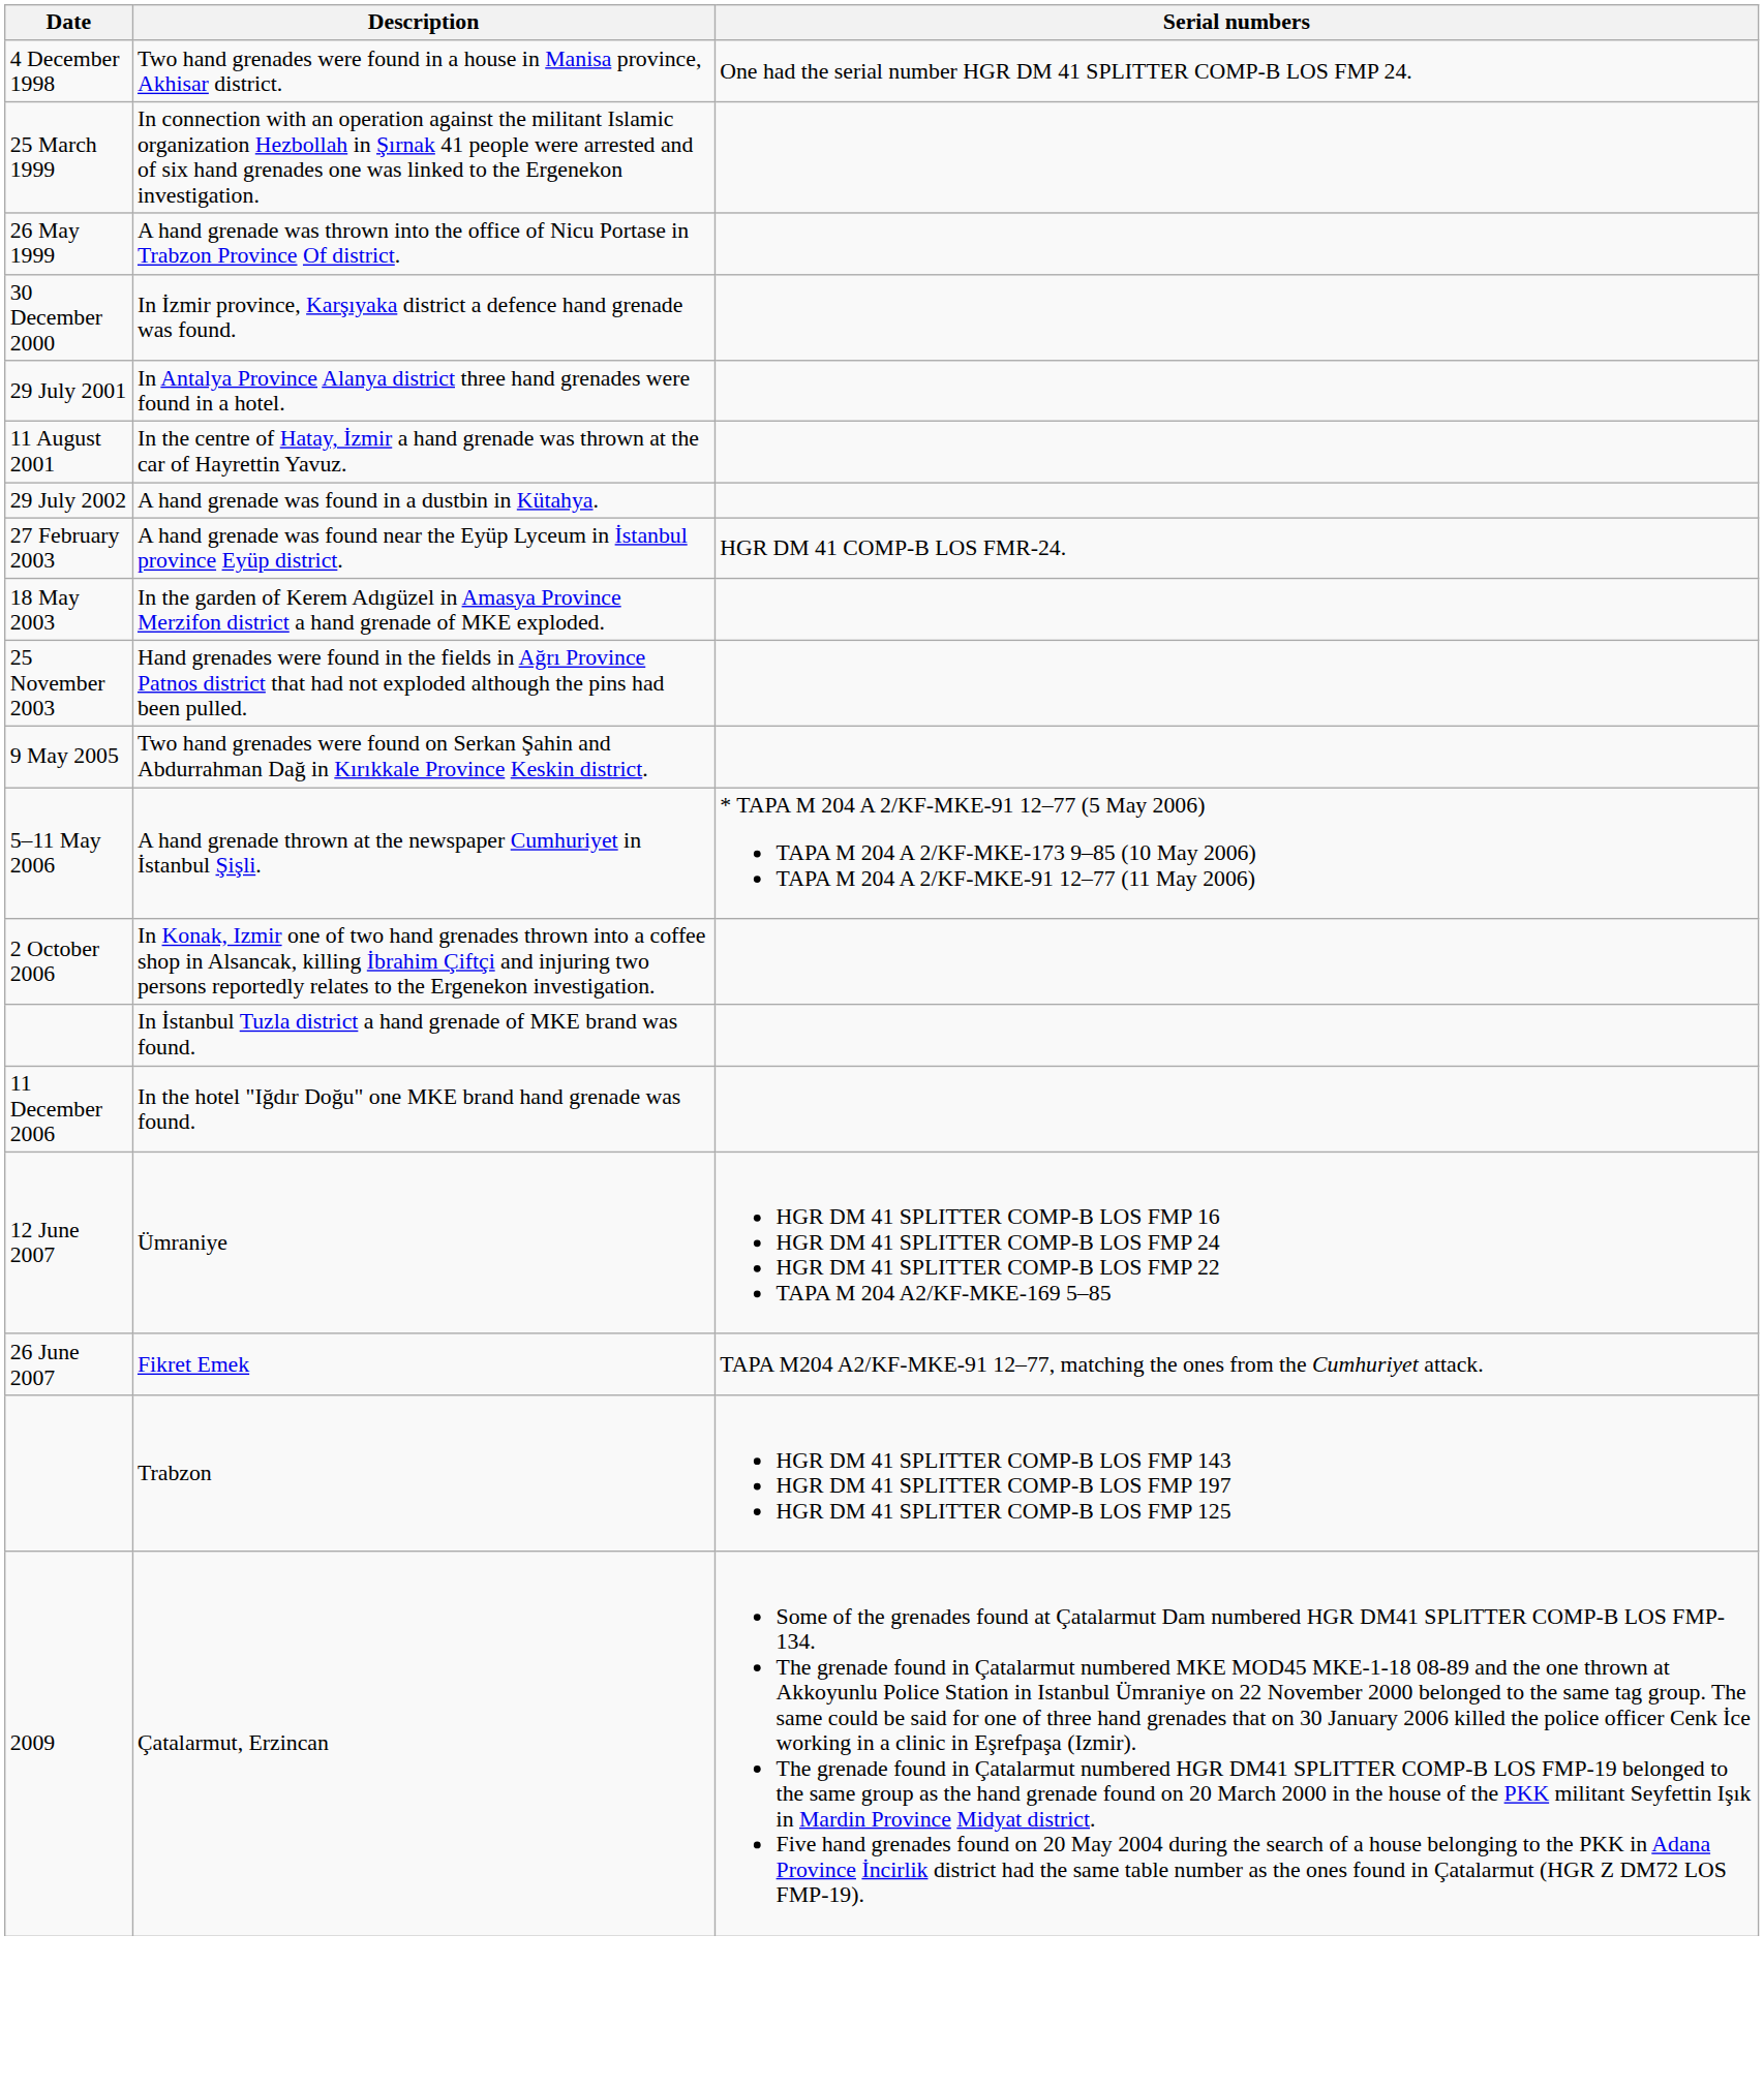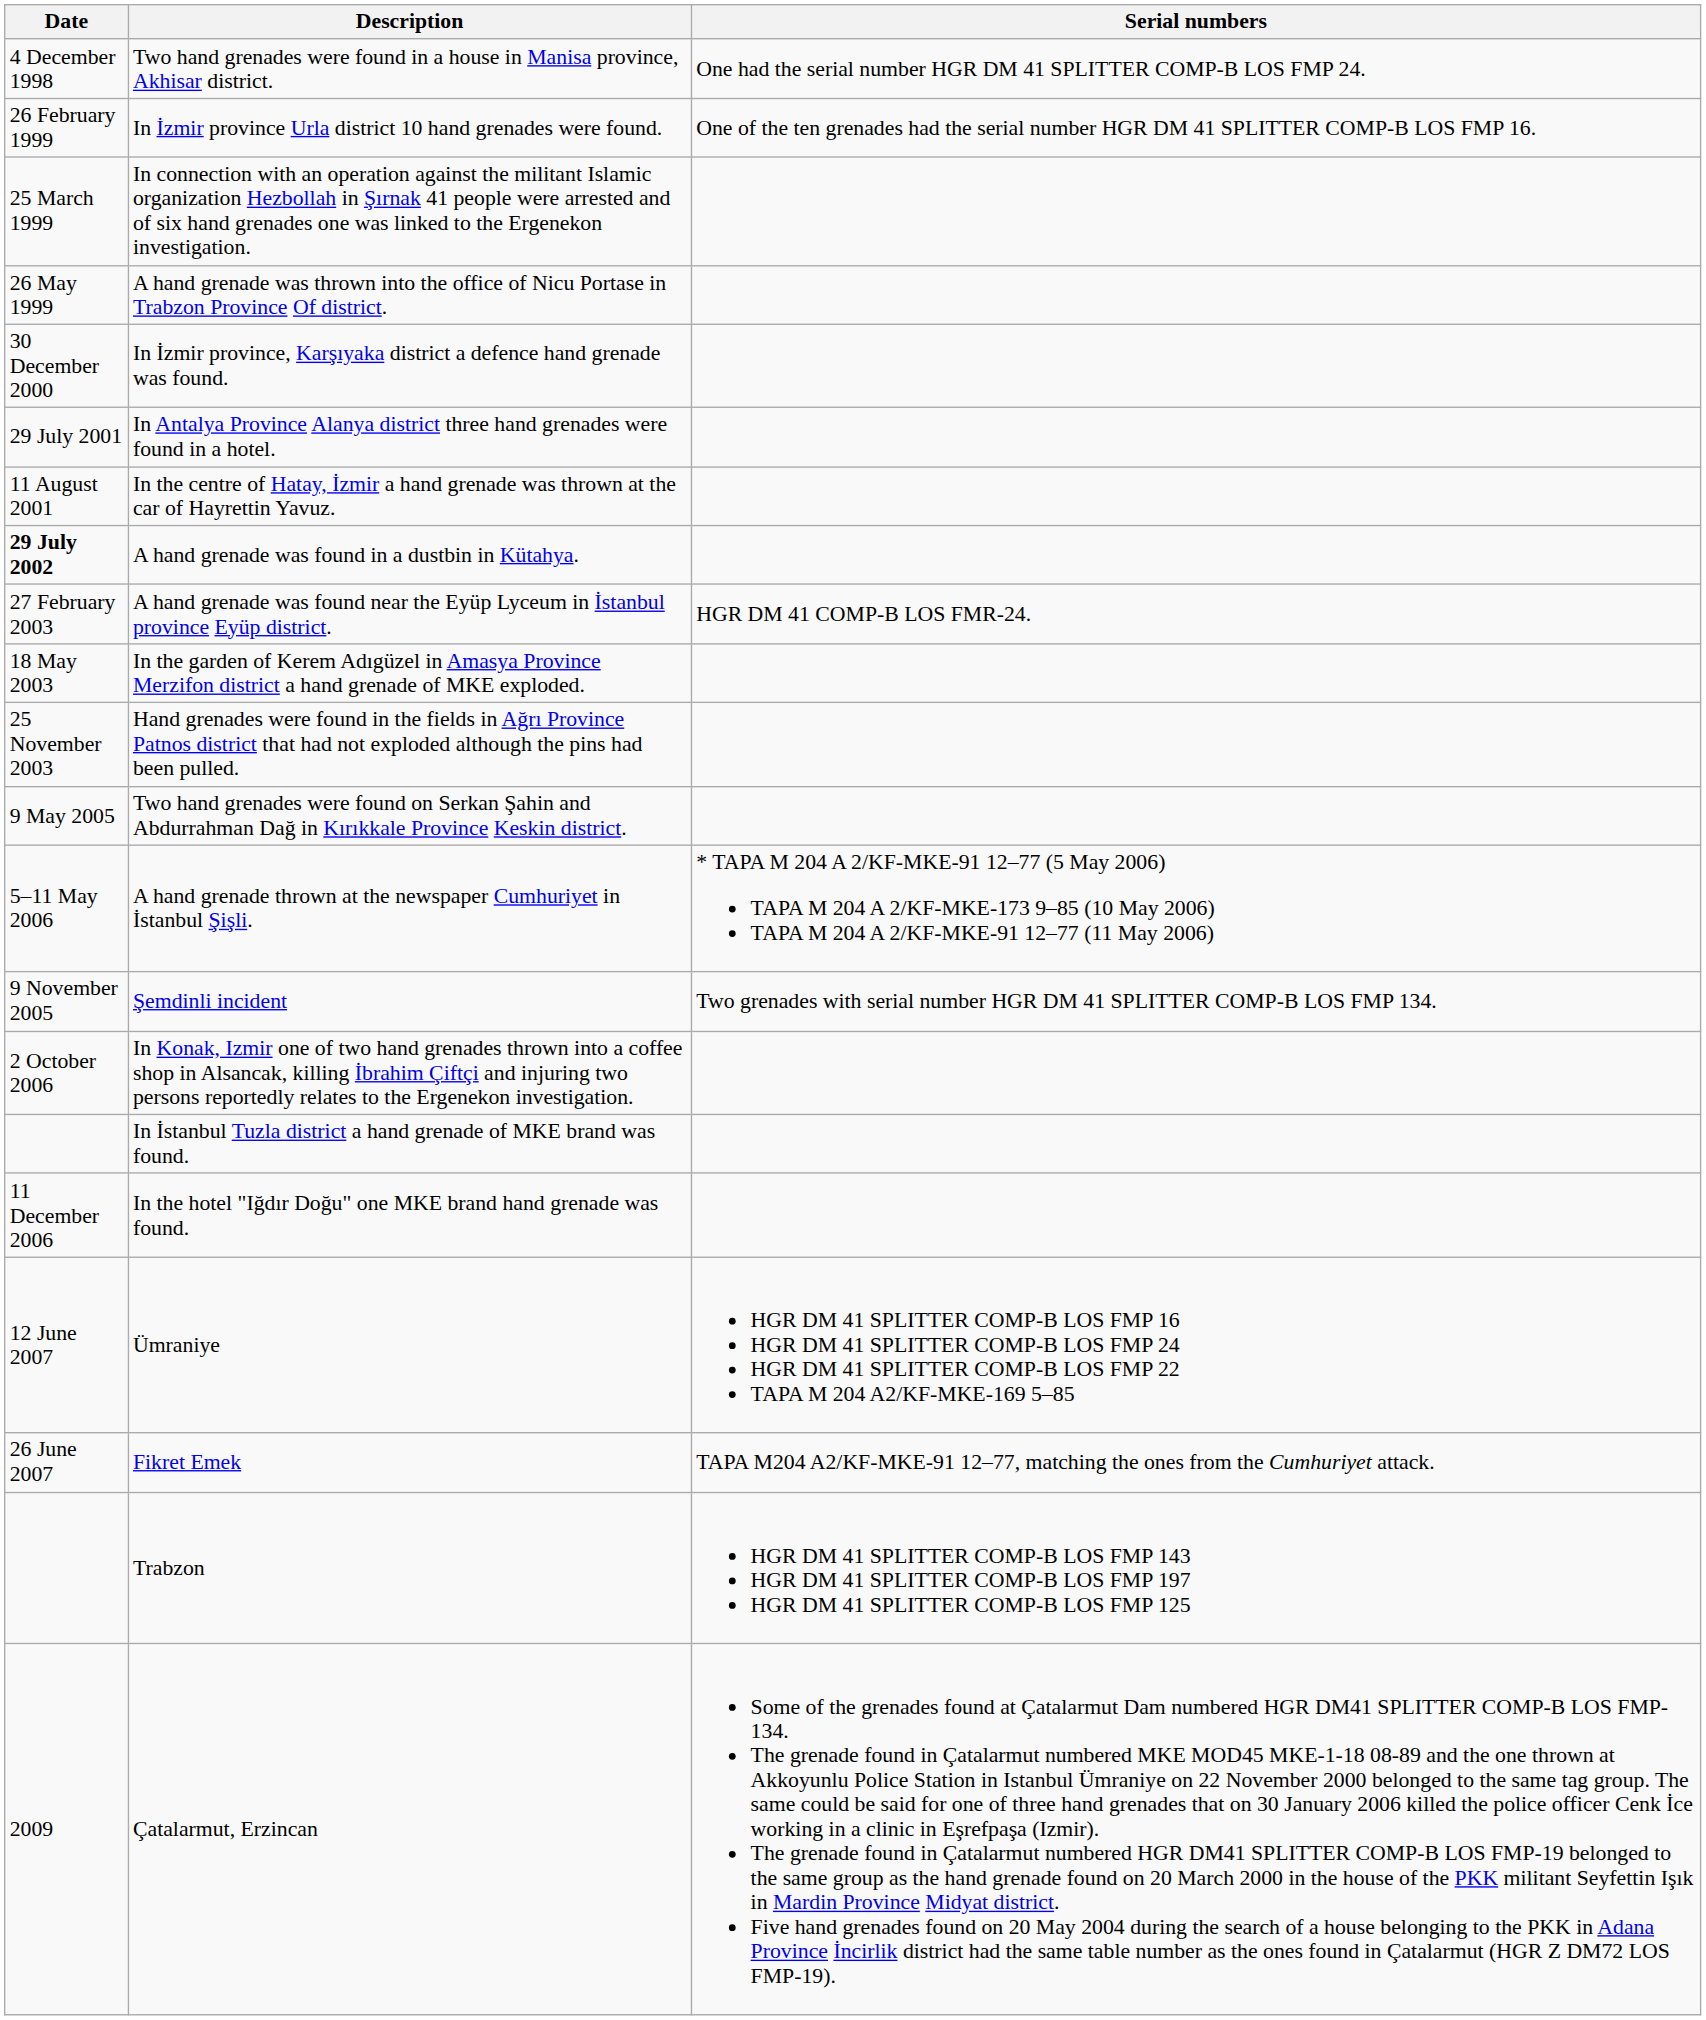 <table class="wikitable">
 <tr>
 <th>Date</th>
 <th>Description</th>
 <th>Serial numbers</th>
 </tr>
 <tr>
 <td>4 December 1998</td>
 <td>Two hand grenades were found in a house in <a href='#'>Manisa</a> province, <a href='#'>Akhisar</a> district.</td>
 <td>One had the serial number HGR DM 41 SPLITTER COMP-B LOS FMP 24.</td>
+</tr>
+<tr>
+<td>26 February 1999</td>
+<td>In <a href='#'>İzmir</a> province <a href='#'>Urla</a> district 10 hand grenades were found.</td>
+<td>One of the ten grenades had the serial number HGR DM 41 SPLITTER COMP-B LOS FMP 16.</td>
 </tr>
 <tr>
 <td>25 March 1999</td>
 <td>In connection with an operation against the militant Islamic organization <a href='#'>Hezbollah</a> in <a href='#'>Şırnak</a> 41 people were arrested and of six hand grenades one was linked to the Ergenekon investigation.</td>
 <td></td>
 </tr>
 <tr>
 <td>26 May 1999</td>
 <td>A hand grenade was thrown into the office of Nicu Portase in <a href='#'>Trabzon Province</a> <a href='#'>Of district</a>.</td>
 <td></td>
 </tr>
 <tr>
 <td>30 December 2000</td>
 <td>In İzmir province, <a href='#'>Karşıyaka</a> district a defence hand grenade was found.</td>
 <td></td>
 </tr>
 <tr>
 <td>29 July 2001</td>
 <td>In <a href='#'>Antalya Province</a> <a href='#'>Alanya district</a> three hand grenades were found in a hotel.</td>
 <td></td>
 </tr>
 <tr>
 <td>11 August 2001</td>
 <td>In the centre of <a href='#'>Hatay, İzmir</a> a hand grenade was thrown at the car of Hayrettin Yavuz.</td>
 <td></td>
 </tr>
 <tr>
-<td>29 July 2002</td>
+<td><strong>29 July 2002</strong></td>
 <td>A hand grenade was found in a dustbin in <a href='#'>Kütahya</a>.</td>
 <td></td>
 </tr>
 <tr>
 <td>27 February 2003</td>
 <td>A hand grenade was found near the Eyüp Lyceum in <a href='#'>İstanbul province</a> <a href='#'>Eyüp district</a>.</td>
 <td>HGR DM 41 COMP-B LOS FMR-24.</td>
 </tr>
 <tr>
 <td>18 May 2003</td>
 <td>In the garden of Kerem Adıgüzel in <a href='#'>Amasya Province</a> <a href='#'>Merzifon district</a> a hand grenade of MKE exploded.</td>
 <td></td>
 </tr>
 <tr>
 <td>25 November 2003</td>
 <td>Hand grenades were found in the fields in <a href='#'>Ağrı Province</a> <a href='#'>Patnos district</a> that had not exploded although the pins had been pulled.</td>
 <td></td>
 </tr>
 <tr>
 <td>9 May 2005</td>
 <td>Two hand grenades were found on Serkan Şahin and Abdurrahman Dağ in <a href='#'>Kırıkkale Province</a> <a href='#'>Keskin district</a>.</td>
 <td></td>
 </tr>
 <tr>
 <td>5–11 May 2006</td>
 <td>A hand grenade thrown at the newspaper <a href='#'>Cumhuriyet</a> in İstanbul <a href='#'>Şişli</a>.</td>
 <td>* TAPA M 204 A 2/KF-MKE-91 12–77 (5 May 2006)<br><ul><li>TAPA M 204 A 2/KF-MKE-173 9–85 (10 May 2006)</li><li>TAPA M 204 A 2/KF-MKE-91 12–77 (11 May 2006)</li></ul></td>
+</tr>
+<tr>
+<td>9 November 2005</td>
+<td><a href='#'>Şemdinli incident</a></td>
+<td>Two grenades with serial number HGR DM 41 SPLITTER COMP-B LOS FMP 134.</td>
 </tr>
 <tr>
 <td>2 October 2006</td>
 <td>In <a href='#'>Konak, Izmir</a> one of two hand grenades thrown into a coffee shop in Alsancak, killing <a href='#'>İbrahim Çiftçi</a> and injuring two persons reportedly relates to the Ergenekon investigation.</td>
 <td></td>
 </tr>
 <tr>
 <td></td>
 <td>In İstanbul <a href='#'>Tuzla district</a> a hand grenade of MKE brand was found.</td>
 <td></td>
 </tr>
 <tr>
 <td>11 December 2006</td>
 <td>In the hotel "Iğdır Doğu" one MKE brand hand grenade was found.</td>
 <td></td>
 </tr>
 <tr>
 <td>12 June 2007</td>
 <td>Ümraniye</td>
 <td><br><ul><li>HGR DM 41 SPLITTER COMP-B LOS FMP 16</li><li>HGR DM 41 SPLITTER COMP-B LOS FMP 24</li><li>HGR DM 41 SPLITTER COMP-B LOS FMP 22</li><li>TAPA M 204 A2/KF-MKE-169 5–85</li></ul></td>
 </tr>
 <tr>
 <td>26 June 2007</td>
 <td><a href='#'>Fikret Emek</a></td>
 <td>TAPA M204 A2/KF-MKE-91 12–77, matching the ones from the <em>Cumhuriyet</em> attack.</td>
 </tr>
 <tr>
 <td></td>
 <td>Trabzon</td>
 <td><br><ul><li>HGR DM 41 SPLITTER COMP-B LOS FMP 143</li><li>HGR DM 41 SPLITTER COMP-B LOS FMP 197</li><li>HGR DM 41 SPLITTER COMP-B LOS FMP 125</li></ul></td>
 </tr>
 <tr>
 <td>2009</td>
 <td>Çatalarmut, Erzincan</td>
 <td><br><ul><li>Some of the grenades found at Çatalarmut Dam numbered HGR DM41 SPLITTER COMP-B LOS FMP-134.</li><li>The grenade found in Çatalarmut numbered MKE MOD45 MKE-1-18 08-89 and the one thrown at Akkoyunlu Police Station in Istanbul Ümraniye on 22 November 2000 belonged to the same tag group. The same could be said for one of three hand grenades that on 30 January 2006 killed the police officer Cenk İce working in a clinic in Eşrefpaşa (Izmir).</li><li>The grenade found in Çatalarmut numbered HGR DM41 SPLITTER COMP-B LOS FMP-19 belonged to the same group as the hand grenade found on 20 March 2000 in the house of the <a href='#'>PKK</a> militant Seyfettin Işık in <a href='#'>Mardin Province</a> <a href='#'>Midyat district</a>.</li><li>Five hand grenades found on 20 May 2004 during the search of a house belonging to the PKK in <a href='#'>Adana Province</a> <a href='#'>İncirlik</a> district had the same table number as the ones found in Çatalarmut (HGR Z DM72 LOS FMP-19).</li></ul></td>
 </tr>
 </table>
